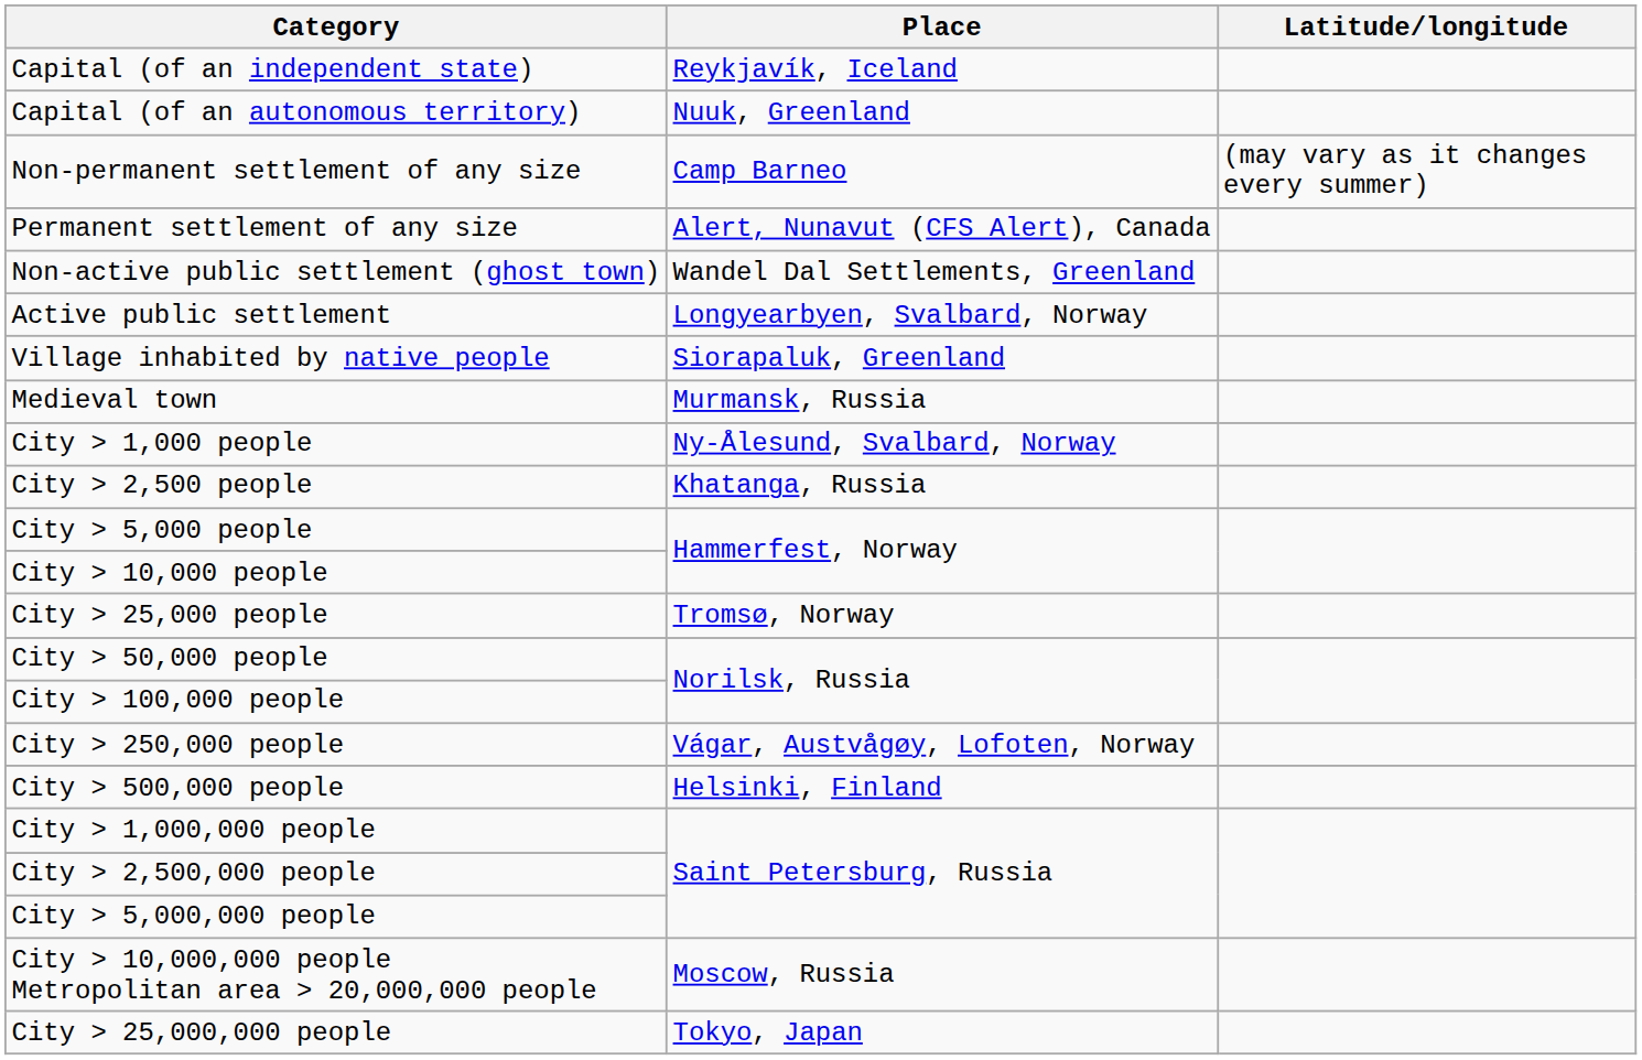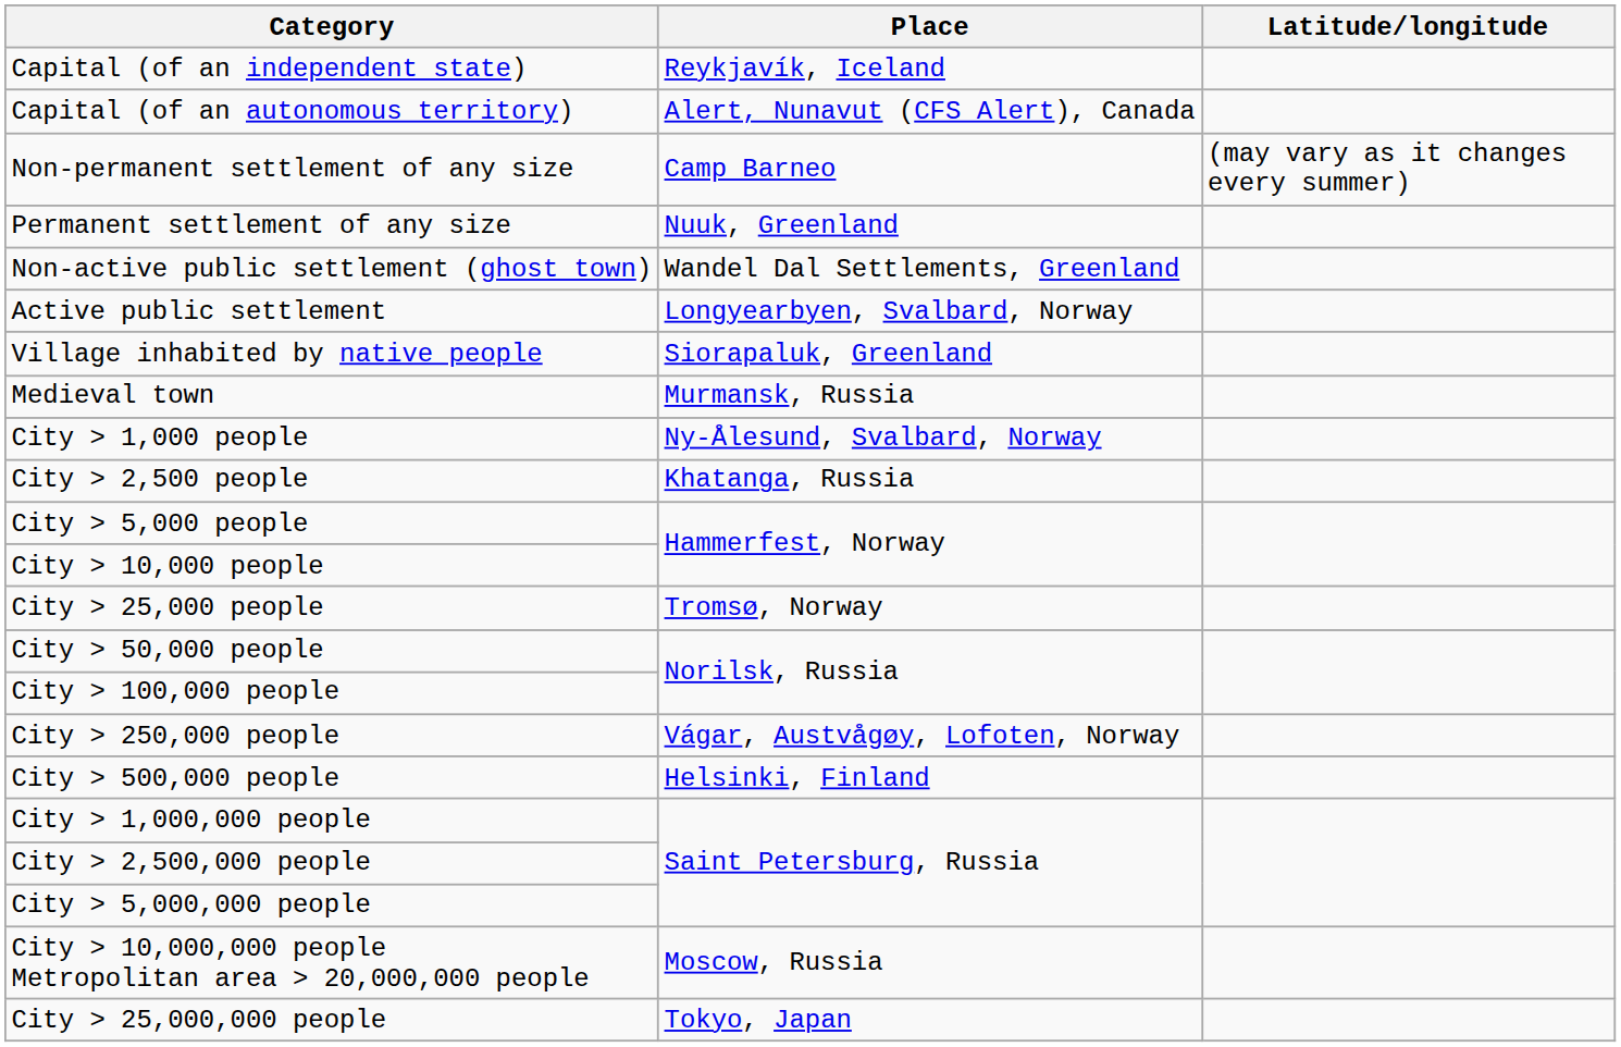 <table class="wikitable sortable">
 <tr>
 <th>Category</th>
 <th>Place</th>
 <th width=200px>Latitude/longitude</th>
 </tr>
 <tr>
 <td>Capital (of an <a href='#'>independent state</a>)</td>
 <td><a href='#'>Reykjavík</a>, <a href='#'>Iceland</a></td>
 <td></td>
 </tr>
 <tr>
 <td>Capital (of an <a href='#'>autonomous territory</a>)</td>
-<td><a href='#'>Nuuk</a>, <a href='#'>Greenland</a></td>
+<td><a href='#'>Alert, Nunavut</a> (<a href='#'>CFS Alert</a>), Canada</td>
 <td></td>
 </tr>
 <tr>
 <td>Non-permanent settlement of any size</td>
 <td><a href='#'>Camp Barneo</a></td>
 <td> (may vary as it changes every summer)</td>
 </tr>
 <tr>
 <td>Permanent settlement of any size</td>
-<td><a href='#'>Alert, Nunavut</a> (<a href='#'>CFS Alert</a>), Canada</td>
+<td><a href='#'>Nuuk</a>, <a href='#'>Greenland</a></td>
 <td></td>
 </tr>
 <tr>
 <td>Non-active public settlement (<a href='#'>ghost town</a>)</td>
 <td>Wandel Dal Settlements, <a href='#'>Greenland</a></td>
 <td></td>
 </tr>
 <tr>
 <td>Active public settlement</td>
 <td><a href='#'>Longyearbyen</a>, <a href='#'>Svalbard</a>, Norway</td>
 <td></td>
 </tr>
 <tr>
 <td>Village inhabited by <a href='#'>native people</a></td>
 <td><a href='#'>Siorapaluk</a>, <a href='#'>Greenland</a></td>
 <td></td>
 </tr>
 <tr>
 <td>Medieval town</td>
 <td><a href='#'>Murmansk</a>, Russia</td>
 <td></td>
 </tr>
 <tr>
 <td>City > 1,000 people</td>
 <td><a href='#'>Ny-Ålesund</a>, <a href='#'>Svalbard</a>, <a href='#'>Norway</a></td>
 <td></td>
 </tr>
 <tr>
 <td>City > 2,500 people</td>
 <td><a href='#'>Khatanga</a>, Russia</td>
 <td></td>
 </tr>
 <tr>
 <td>City > 5,000 people</td>
 <td rowspan="2"><a href='#'>Hammerfest</a>, Norway</td>
 <td rowspan="2"></td>
 </tr>
 <tr>
 <td>City > 10,000 people</td>
 </tr>
 <tr>
 <td>City > 25,000 people</td>
 <td><a href='#'>Tromsø</a>, Norway</td>
 <td></td>
 </tr>
 <tr>
 <td>City > 50,000 people</td>
 <td rowspan="2"><a href='#'>Norilsk</a>, Russia</td>
 <td rowspan="2"></td>
 </tr>
 <tr>
 <td>City > 100,000 people</td>
 </tr>
 <tr>
 <td>City > 250,000 people</td>
 <td><a href='#'>Vágar</a>, <a href='#'>Austvågøy</a>, <a href='#'>Lofoten</a>, Norway</td>
 <td></td>
 </tr>
 <tr>
 <td>City > 500,000 people</td>
 <td><a href='#'>Helsinki</a>, <a href='#'>Finland</a></td>
 <td></td>
 </tr>
 <tr>
 <td>City > 1,000,000 people</td>
 <td rowspan="3"><a href='#'>Saint Petersburg</a>, Russia</td>
 <td rowspan="3"></td>
 </tr>
 <tr>
 <td>City > 2,500,000 people</td>
 </tr>
 <tr>
 <td>City > 5,000,000 people</td>
 </tr>
 <tr>
 <td>City > 10,000,000 people<br>Metropolitan area > 20,000,000 people</td>
 <td><a href='#'>Moscow</a>, Russia</td>
 <td></td>
 </tr>
 <tr>
 <td>City > 25,000,000 people</td>
 <td><a href='#'>Tokyo</a>, <a href='#'>Japan</a></td>
 <td></td>
 </tr>
 </table>
